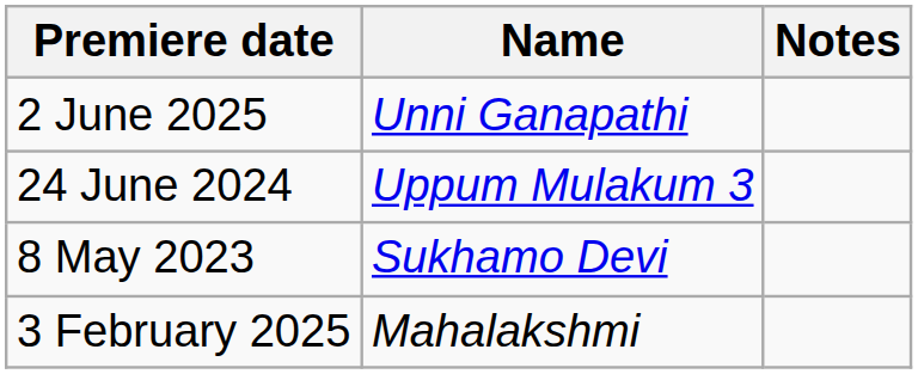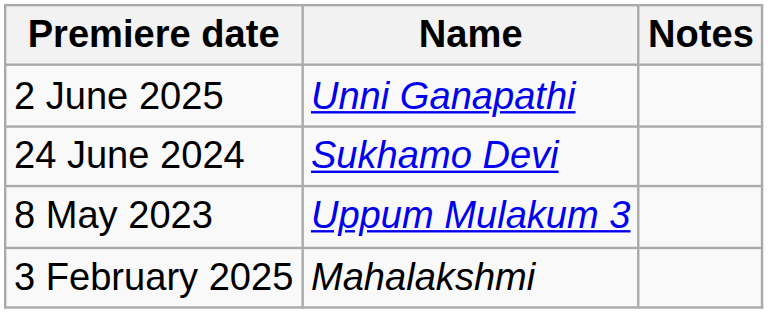 <table class="wikitable">
 <tr>
 <th>Premiere date</th>
 <th>Name</th>
 <th>Notes</th>
 </tr>
 <tr>
 <td>2 June 2025</td>
 <td><em><a href='#'>Unni Ganapathi</a></em></td>
 <td></td>
 </tr>
 <tr>
 <td>24 June 2024</td>
-<td><em><a href='#'>Uppum Mulakum 3</a></em></td>
+<td><em><a href='#'>Sukhamo Devi</a></em></td>
 <td></td>
 </tr>
 <tr>
 <td>8 May 2023</td>
-<td><em><a href='#'>Sukhamo Devi</a></em></td>
+<td><em><a href='#'>Uppum Mulakum 3</a></em></td>
 <td></td>
 </tr>
 <tr>
 <td>3 February 2025</td>
 <td><em>Mahalakshmi</em></td>
 <td></td>
 </tr>
 </table>
